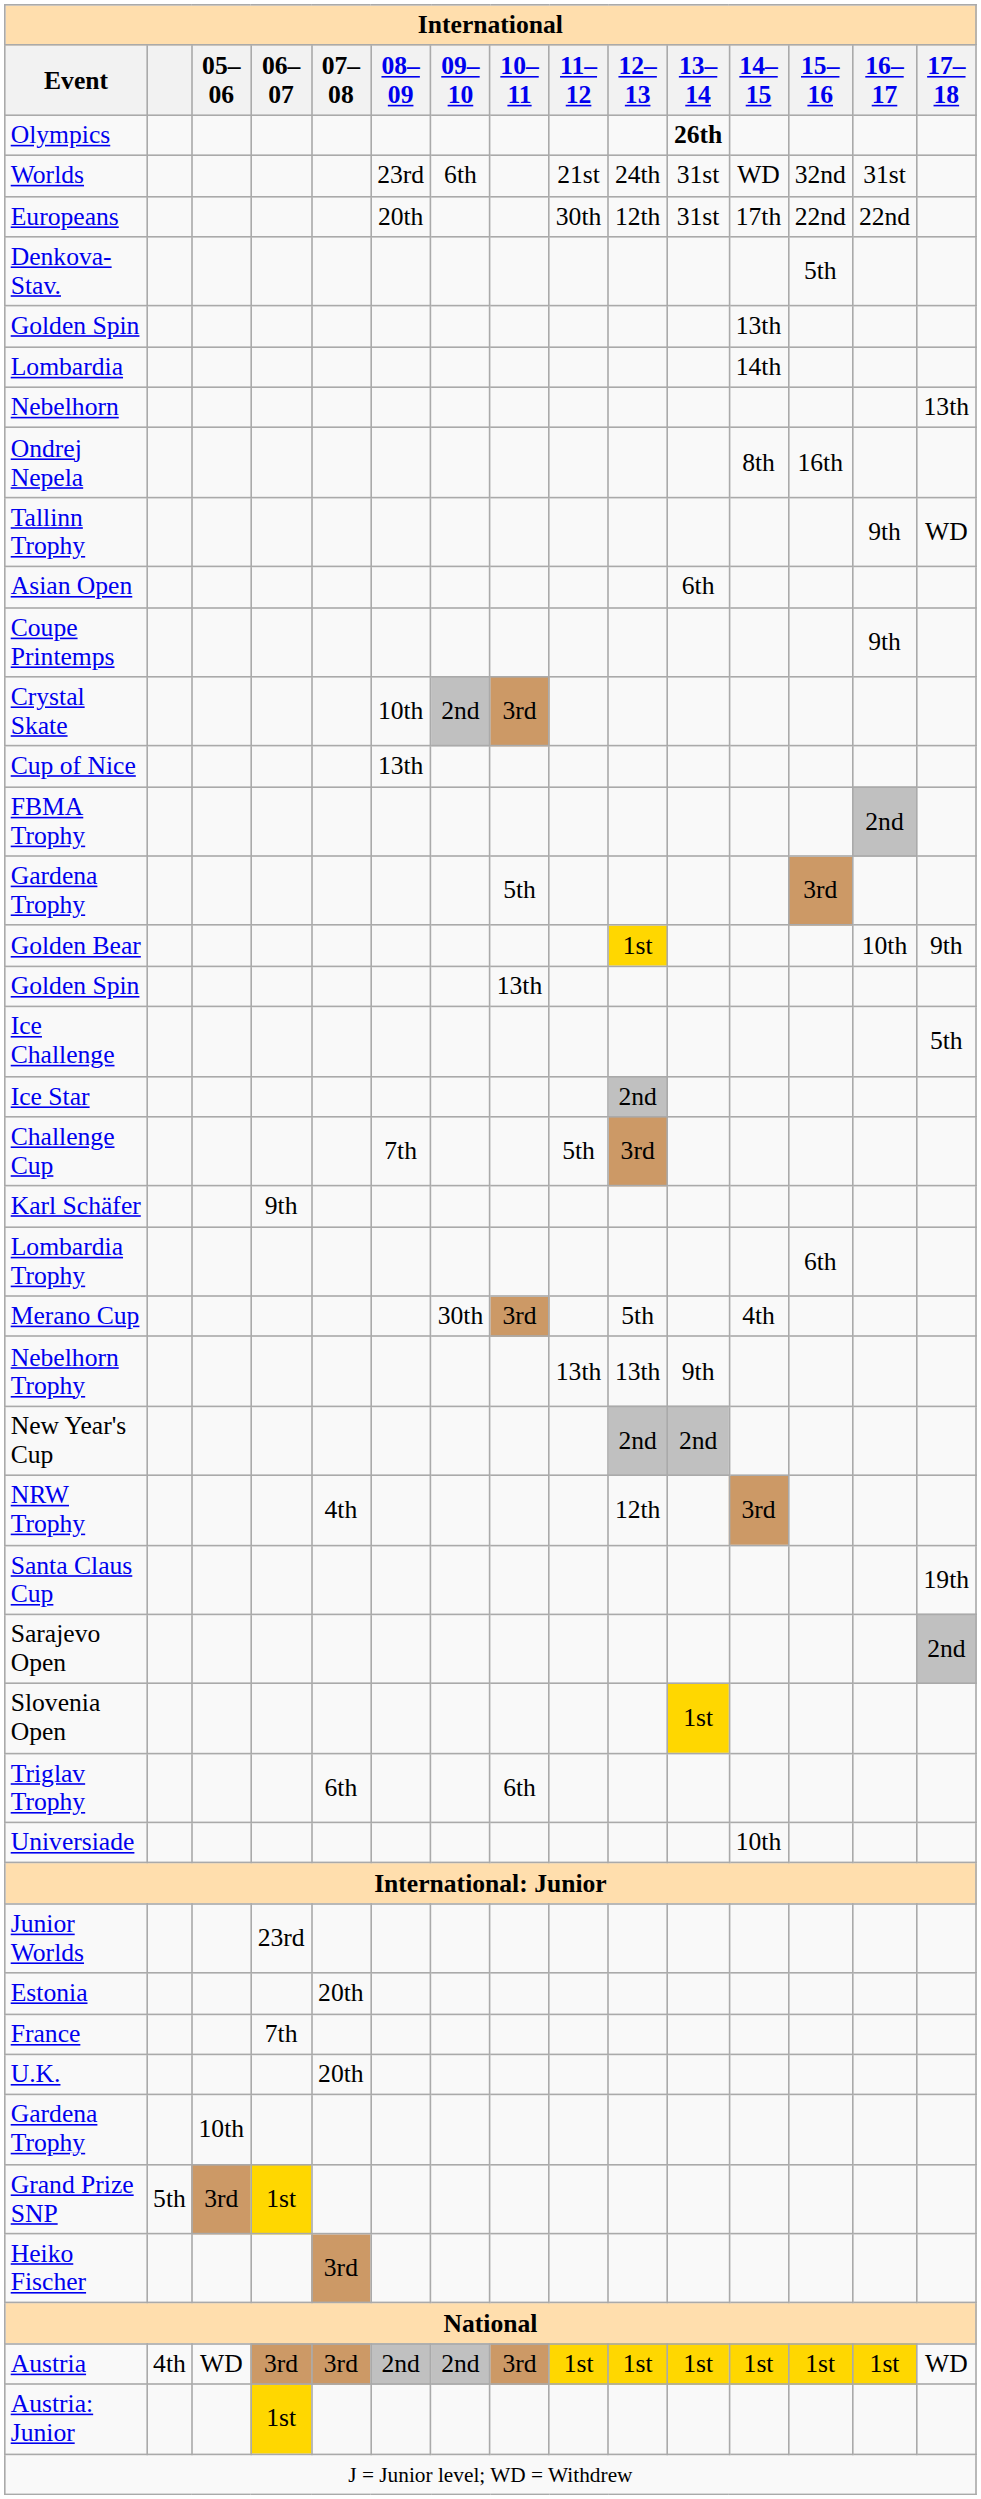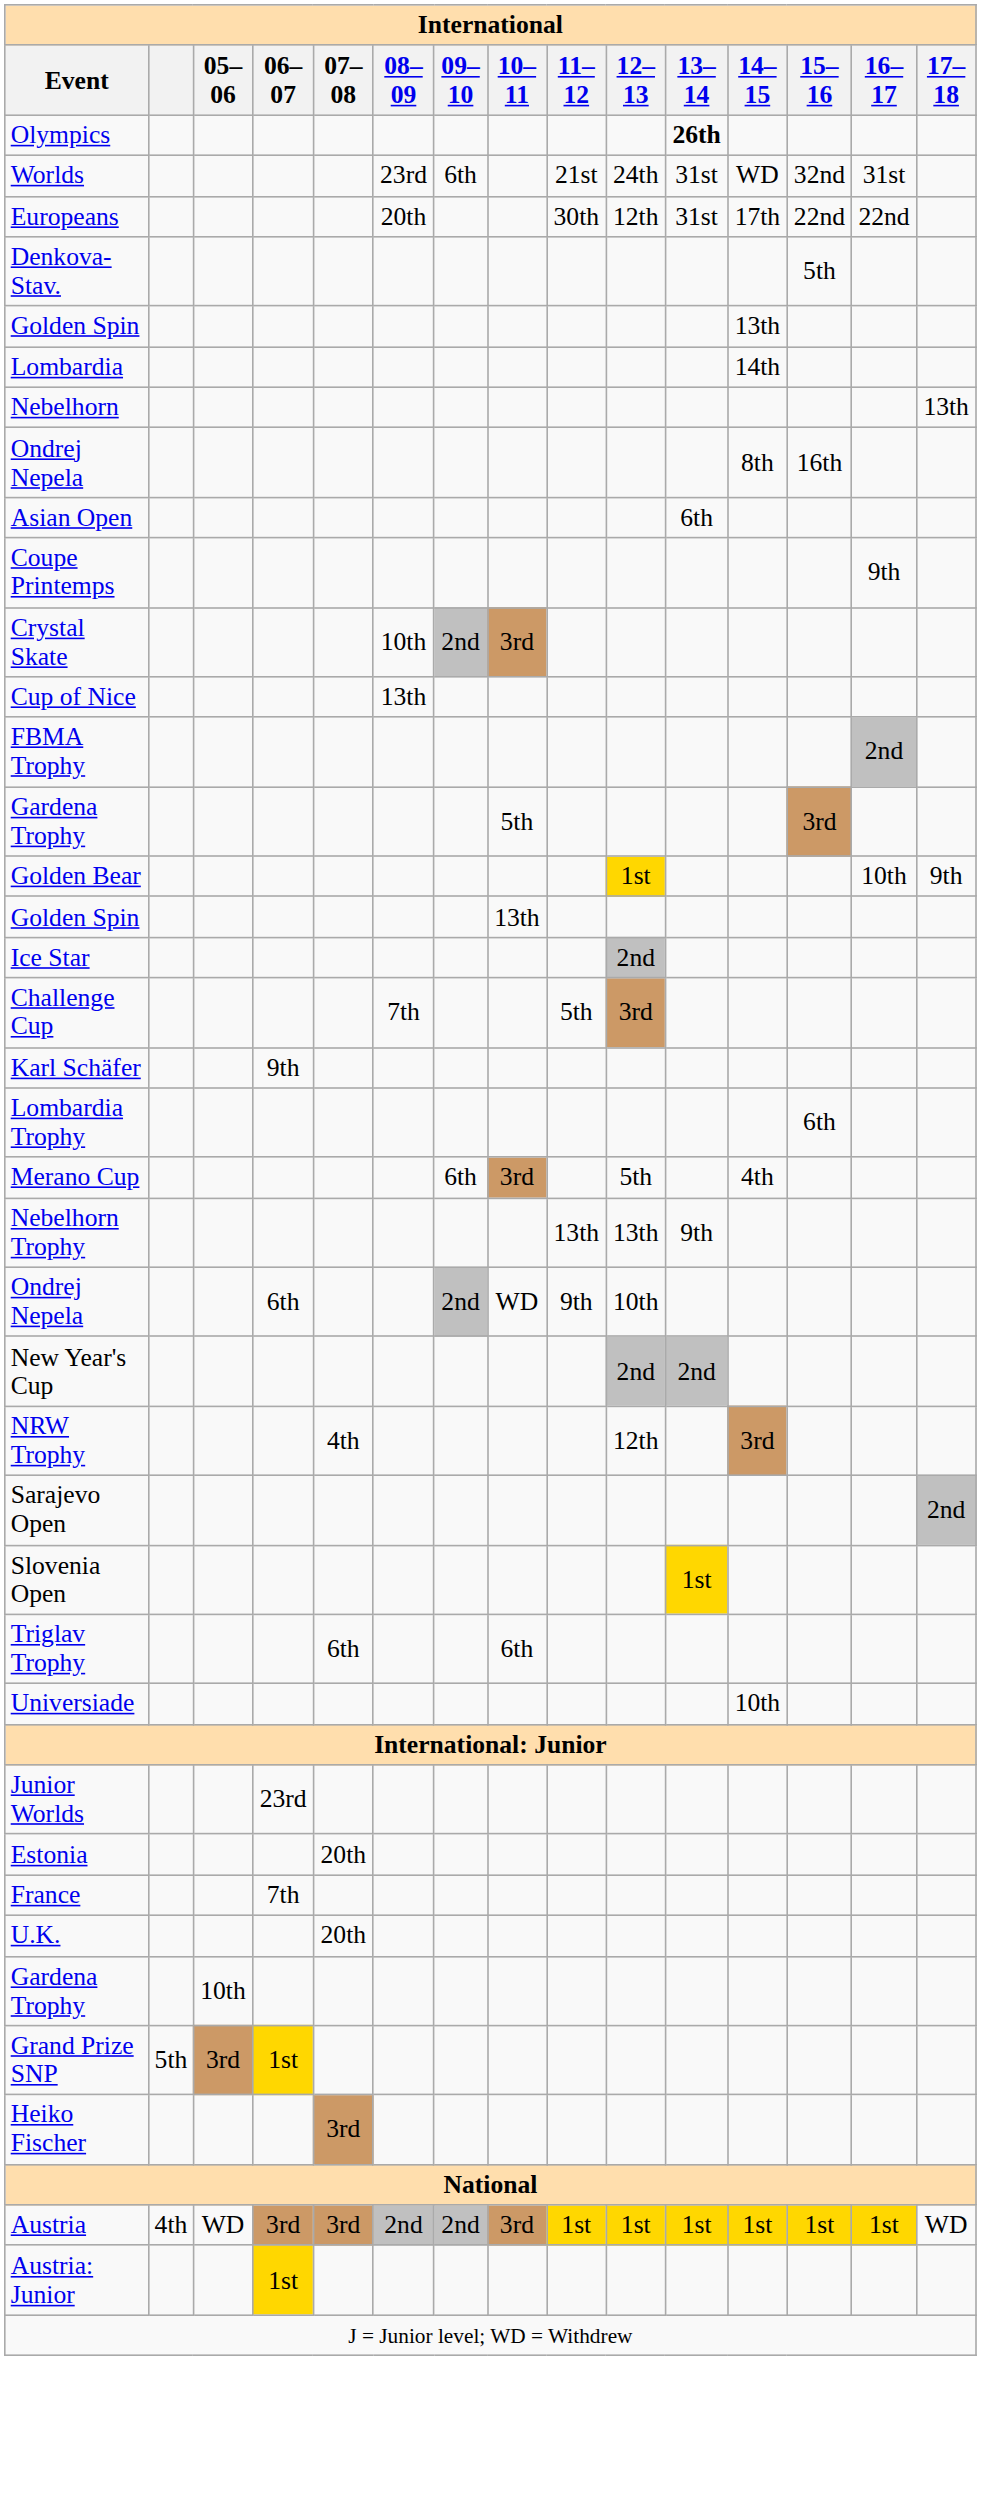 <table class="wikitable" style="text-align:center">
 <tr>
 <th style="background-color: #ffdead; " colspan=15 align=center>International</th>
 </tr>
 <tr>
 <th>Event</th>
 <th></th>
 <th>05–06</th>
 <th>06–07</th>
 <th>07–08</th>
 <th><a href='#'>08–09</a></th>
 <th><a href='#'>09–10</a></th>
 <th><a href='#'>10–11</a></th>
 <th><a href='#'>11–12</a></th>
 <th><a href='#'>12–13</a></th>
 <th><a href='#'>13–14</a></th>
 <th><a href='#'>14–15</a></th>
 <th><a href='#'>15–16</a></th>
 <th><a href='#'>16–17</a></th>
 <th><a href='#'>17–18</a></th>
 </tr>
 <tr>
 <td align=left><a href='#'>Olympics</a></td>
 <td></td>
 <td></td>
 <td></td>
 <td></td>
 <td></td>
 <td></td>
 <td></td>
 <td></td>
 <td></td>
 <td><strong>26th</strong></td>
 <td></td>
 <td></td>
 <td></td>
 <td></td>
 </tr>
 <tr>
 <td align=left><a href='#'>Worlds</a></td>
 <td></td>
 <td></td>
 <td></td>
 <td></td>
 <td>23rd</td>
 <td>6th</td>
 <td></td>
 <td>21st</td>
 <td>24th</td>
 <td>31st</td>
 <td>WD</td>
 <td>32nd</td>
 <td>31st</td>
 <td></td>
 </tr>
 <tr>
 <td align=left><a href='#'>Europeans</a></td>
 <td></td>
 <td></td>
 <td></td>
 <td></td>
 <td>20th</td>
 <td></td>
 <td></td>
 <td>30th</td>
 <td>12th</td>
 <td>31st</td>
 <td>17th</td>
 <td>22nd</td>
 <td>22nd</td>
 <td></td>
 </tr>
 <tr>
 <td align=left> <a href='#'>Denkova-Stav.</a></td>
 <td></td>
 <td></td>
 <td></td>
 <td></td>
 <td></td>
 <td></td>
 <td></td>
 <td></td>
 <td></td>
 <td></td>
 <td></td>
 <td>5th</td>
 <td></td>
 <td></td>
 </tr>
 <tr>
 <td align=left> <a href='#'>Golden Spin</a></td>
 <td></td>
 <td></td>
 <td></td>
 <td></td>
 <td></td>
 <td></td>
 <td></td>
 <td></td>
 <td></td>
 <td></td>
 <td>13th</td>
 <td></td>
 <td></td>
 <td></td>
 </tr>
 <tr>
 <td align=left> <a href='#'>Lombardia</a></td>
 <td></td>
 <td></td>
 <td></td>
 <td></td>
 <td></td>
 <td></td>
 <td></td>
 <td></td>
 <td></td>
 <td></td>
 <td>14th</td>
 <td></td>
 <td></td>
 <td></td>
 </tr>
 <tr>
 <td align=left> <a href='#'>Nebelhorn</a></td>
 <td></td>
 <td></td>
 <td></td>
 <td></td>
 <td></td>
 <td></td>
 <td></td>
 <td></td>
 <td></td>
 <td></td>
 <td></td>
 <td></td>
 <td></td>
 <td>13th</td>
 </tr>
 <tr>
 <td align=left> <a href='#'>Ondrej Nepela</a></td>
 <td></td>
 <td></td>
 <td></td>
 <td></td>
 <td></td>
 <td></td>
 <td></td>
 <td></td>
 <td></td>
 <td></td>
 <td>8th</td>
 <td>16th</td>
 <td></td>
 <td></td>
 </tr>
 <tr>
-<td align=left> <a href='#'>Tallinn Trophy</a></td>
-<td></td>
-<td></td>
-<td></td>
-<td></td>
-<td></td>
-<td></td>
-<td></td>
-<td></td>
-<td></td>
-<td></td>
-<td></td>
-<td></td>
-<td>9th</td>
-<td>WD</td>
-</tr>
-<tr>
 <td align=left><a href='#'>Asian Open</a></td>
 <td></td>
 <td></td>
 <td></td>
 <td></td>
 <td></td>
 <td></td>
 <td></td>
 <td></td>
 <td></td>
 <td>6th</td>
 <td></td>
 <td></td>
 <td></td>
 <td></td>
 </tr>
 <tr>
 <td align=left><a href='#'>Coupe Printemps</a></td>
 <td></td>
 <td></td>
 <td></td>
 <td></td>
 <td></td>
 <td></td>
 <td></td>
 <td></td>
 <td></td>
 <td></td>
 <td></td>
 <td></td>
 <td>9th</td>
 <td></td>
 </tr>
 <tr>
 <td align=left><a href='#'>Crystal Skate</a></td>
 <td></td>
 <td></td>
 <td></td>
 <td></td>
 <td>10th</td>
 <td bgcolor=silver>2nd</td>
 <td bgcolor=cc9966>3rd</td>
 <td></td>
 <td></td>
 <td></td>
 <td></td>
 <td></td>
 <td></td>
 <td></td>
 </tr>
 <tr>
 <td align=left><a href='#'>Cup of Nice</a></td>
 <td></td>
 <td></td>
 <td></td>
 <td></td>
 <td>13th</td>
 <td></td>
 <td></td>
 <td></td>
 <td></td>
 <td></td>
 <td></td>
 <td></td>
 <td></td>
 <td></td>
 </tr>
 <tr>
 <td align=left><a href='#'>FBMA Trophy</a></td>
 <td></td>
 <td></td>
 <td></td>
 <td></td>
 <td></td>
 <td></td>
 <td></td>
 <td></td>
 <td></td>
 <td></td>
 <td></td>
 <td></td>
 <td bgcolor=silver>2nd</td>
 <td></td>
 </tr>
 <tr>
 <td align=left><a href='#'>Gardena Trophy</a></td>
 <td></td>
 <td></td>
 <td></td>
 <td></td>
 <td></td>
 <td></td>
 <td>5th</td>
 <td></td>
 <td></td>
 <td></td>
 <td></td>
 <td bgcolor=cc9966>3rd</td>
 <td></td>
 <td></td>
 </tr>
 <tr>
 <td align=left><a href='#'>Golden Bear</a></td>
 <td></td>
 <td></td>
 <td></td>
 <td></td>
 <td></td>
 <td></td>
 <td></td>
 <td></td>
 <td bgcolor=gold>1st</td>
 <td></td>
 <td></td>
 <td></td>
 <td>10th</td>
 <td>9th</td>
 </tr>
 <tr>
 <td align=left><a href='#'>Golden Spin</a></td>
 <td></td>
 <td></td>
 <td></td>
 <td></td>
 <td></td>
 <td></td>
 <td>13th</td>
 <td></td>
 <td></td>
 <td></td>
 <td></td>
 <td></td>
 <td></td>
 <td></td>
 </tr>
 <tr>
-<td align=left><a href='#'>Ice Challenge</a></td>
-<td></td>
-<td></td>
-<td></td>
-<td></td>
-<td></td>
-<td></td>
-<td></td>
-<td></td>
-<td></td>
-<td></td>
-<td></td>
-<td></td>
-<td></td>
-<td>5th</td>
-</tr>
-<tr>
 <td align=left><a href='#'>Ice Star</a></td>
 <td></td>
 <td></td>
 <td></td>
 <td></td>
 <td></td>
 <td></td>
 <td></td>
 <td></td>
 <td bgcolor=silver>2nd</td>
 <td></td>
 <td></td>
 <td></td>
 <td></td>
 <td></td>
 </tr>
 <tr>
 <td align=left><a href='#'>Challenge Cup</a></td>
 <td></td>
 <td></td>
 <td></td>
 <td></td>
 <td>7th</td>
 <td></td>
 <td></td>
 <td>5th</td>
 <td bgcolor=cc9966>3rd</td>
 <td></td>
 <td></td>
 <td></td>
 <td></td>
 <td></td>
 </tr>
 <tr>
 <td align=left><a href='#'>Karl Schäfer</a></td>
 <td></td>
 <td></td>
 <td>9th</td>
 <td></td>
 <td></td>
 <td></td>
 <td></td>
 <td></td>
 <td></td>
 <td></td>
 <td></td>
 <td></td>
 <td></td>
 <td></td>
 </tr>
 <tr>
 <td align=left><a href='#'>Lombardia Trophy</a></td>
 <td></td>
 <td></td>
 <td></td>
 <td></td>
 <td></td>
 <td></td>
 <td></td>
 <td></td>
 <td></td>
 <td></td>
 <td></td>
 <td>6th</td>
 <td></td>
 <td></td>
 </tr>
 <tr>
 <td align=left><a href='#'>Merano Cup</a></td>
 <td></td>
 <td></td>
 <td></td>
 <td></td>
 <td></td>
-<td>30th</td>
+<td>6th</td>
 <td bgcolor=cc9966>3rd</td>
 <td></td>
 <td>5th</td>
 <td></td>
 <td>4th</td>
 <td></td>
 <td></td>
 <td></td>
 </tr>
 <tr>
 <td align=left><a href='#'>Nebelhorn Trophy</a></td>
 <td></td>
 <td></td>
 <td></td>
 <td></td>
 <td></td>
 <td></td>
 <td></td>
 <td>13th</td>
 <td>13th</td>
 <td>9th</td>
+<td></td>
+<td></td>
+<td></td>
+<td></td>
+</tr>
+<tr>
+<td align=left><a href='#'>Ondrej Nepela</a></td>
+<td></td>
+<td></td>
+<td>6th</td>
+<td></td>
+<td></td>
+<td bgcolor=silver>2nd</td>
+<td>WD</td>
+<td>9th</td>
+<td>10th</td>
+<td></td>
 <td></td>
 <td></td>
 <td></td>
 <td></td>
 </tr>
 <tr>
 <td align=left>New Year's Cup</td>
 <td></td>
 <td></td>
 <td></td>
 <td></td>
 <td></td>
 <td></td>
 <td></td>
 <td></td>
 <td bgcolor=silver>2nd</td>
 <td bgcolor=silver>2nd</td>
 <td></td>
 <td></td>
 <td></td>
 <td></td>
 </tr>
 <tr>
 <td align=left><a href='#'>NRW Trophy</a></td>
 <td></td>
 <td></td>
 <td></td>
 <td>4th</td>
 <td></td>
 <td></td>
 <td></td>
 <td></td>
 <td>12th</td>
 <td></td>
 <td bgcolor=cc9966>3rd</td>
 <td></td>
 <td></td>
 <td></td>
-</tr>
-<tr>
-<td align=left><a href='#'>Santa Claus Cup</a></td>
-<td></td>
-<td></td>
-<td></td>
-<td></td>
-<td></td>
-<td></td>
-<td></td>
-<td></td>
-<td></td>
-<td></td>
-<td></td>
-<td></td>
-<td></td>
-<td>19th</td>
 </tr>
 <tr>
 <td align=left>Sarajevo Open</td>
 <td></td>
 <td></td>
 <td></td>
 <td></td>
 <td></td>
 <td></td>
 <td></td>
 <td></td>
 <td></td>
 <td></td>
 <td></td>
 <td></td>
 <td></td>
 <td bgcolor=silver>2nd</td>
 </tr>
 <tr>
 <td align=left>Slovenia Open</td>
 <td></td>
 <td></td>
 <td></td>
 <td></td>
 <td></td>
 <td></td>
 <td></td>
 <td></td>
 <td></td>
 <td bgcolor=gold>1st</td>
 <td></td>
 <td></td>
 <td></td>
 <td></td>
 </tr>
 <tr>
 <td align=left><a href='#'>Triglav Trophy</a></td>
 <td></td>
 <td></td>
 <td></td>
 <td>6th</td>
 <td></td>
 <td></td>
 <td>6th</td>
 <td></td>
 <td></td>
 <td></td>
 <td></td>
 <td></td>
 <td></td>
 <td></td>
 </tr>
 <tr>
 <td align=left><a href='#'>Universiade</a></td>
 <td></td>
 <td></td>
 <td></td>
 <td></td>
 <td></td>
 <td></td>
 <td></td>
 <td></td>
 <td></td>
 <td></td>
 <td>10th</td>
 <td></td>
 <td></td>
 <td></td>
 </tr>
 <tr>
 <th style="background-color: #ffdead; " colspan=15 align=center>International: Junior</th>
 </tr>
 <tr>
 <td align=left><a href='#'>Junior Worlds</a></td>
 <td></td>
 <td></td>
 <td>23rd</td>
 <td></td>
 <td></td>
 <td></td>
 <td></td>
 <td></td>
 <td></td>
 <td></td>
 <td></td>
 <td></td>
 <td></td>
 <td></td>
 </tr>
 <tr>
 <td align=left> <a href='#'>Estonia</a></td>
 <td></td>
 <td></td>
 <td></td>
 <td>20th</td>
 <td></td>
 <td></td>
 <td></td>
 <td></td>
 <td></td>
 <td></td>
 <td></td>
 <td></td>
 <td></td>
 <td></td>
 </tr>
 <tr>
 <td align=left> <a href='#'>France</a></td>
 <td></td>
 <td></td>
 <td>7th</td>
 <td></td>
 <td></td>
 <td></td>
 <td></td>
 <td></td>
 <td></td>
 <td></td>
 <td></td>
 <td></td>
 <td></td>
 <td></td>
 </tr>
 <tr>
 <td align=left> <a href='#'>U.K.</a></td>
 <td></td>
 <td></td>
 <td></td>
 <td>20th</td>
 <td></td>
 <td></td>
 <td></td>
 <td></td>
 <td></td>
 <td></td>
 <td></td>
 <td></td>
 <td></td>
 <td></td>
 </tr>
 <tr>
 <td align=left><a href='#'>Gardena Trophy</a></td>
 <td></td>
 <td>10th</td>
 <td></td>
 <td></td>
 <td></td>
 <td></td>
 <td></td>
 <td></td>
 <td></td>
 <td></td>
 <td></td>
 <td></td>
 <td></td>
 <td></td>
 </tr>
 <tr>
 <td align=left><a href='#'>Grand Prize SNP</a></td>
 <td>5th</td>
 <td bgcolor=cc9966>3rd</td>
 <td bgcolor=gold>1st</td>
 <td></td>
 <td></td>
 <td></td>
 <td></td>
 <td></td>
 <td></td>
 <td></td>
 <td></td>
 <td></td>
 <td></td>
 <td></td>
 </tr>
 <tr>
 <td align=left><a href='#'>Heiko Fischer</a></td>
 <td></td>
 <td></td>
 <td></td>
 <td bgcolor=cc9966>3rd</td>
 <td></td>
 <td></td>
 <td></td>
 <td></td>
 <td></td>
 <td></td>
 <td></td>
 <td></td>
 <td></td>
 <td></td>
 </tr>
 <tr>
 <th style="background-color: #ffdead; " colspan=15 align=center>National</th>
 </tr>
 <tr>
 <td align=left><a href='#'>Austria</a></td>
 <td>4th</td>
 <td>WD</td>
 <td bgcolor=cc9966>3rd</td>
 <td bgcolor=cc9966>3rd</td>
 <td bgcolor=silver>2nd</td>
 <td bgcolor=silver>2nd</td>
 <td bgcolor=cc9966>3rd</td>
 <td bgcolor=gold>1st</td>
 <td bgcolor=gold>1st</td>
 <td bgcolor=gold>1st</td>
 <td bgcolor=gold>1st</td>
 <td bgcolor=gold>1st</td>
 <td bgcolor=gold>1st</td>
 <td>WD</td>
 </tr>
 <tr>
 <td align=left><a href='#'>Austria: Junior</a></td>
 <td></td>
 <td></td>
 <td bgcolor=gold>1st</td>
 <td></td>
 <td></td>
 <td></td>
 <td></td>
 <td></td>
 <td></td>
 <td></td>
 <td></td>
 <td></td>
 <td></td>
 <td></td>
 </tr>
 <tr>
 <td colspan=15 align=center><small> J = Junior level; WD = Withdrew </small></td>
 </tr>
 </table>
